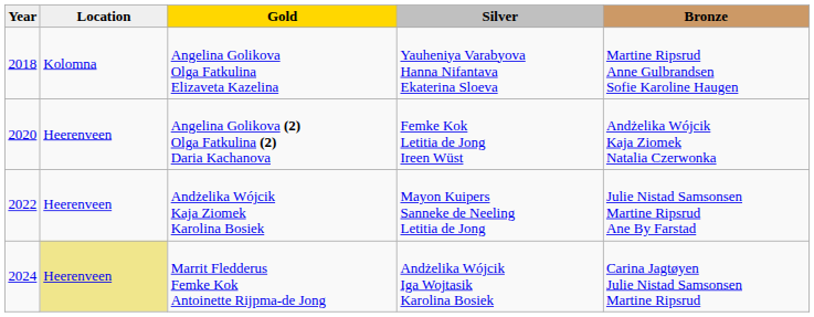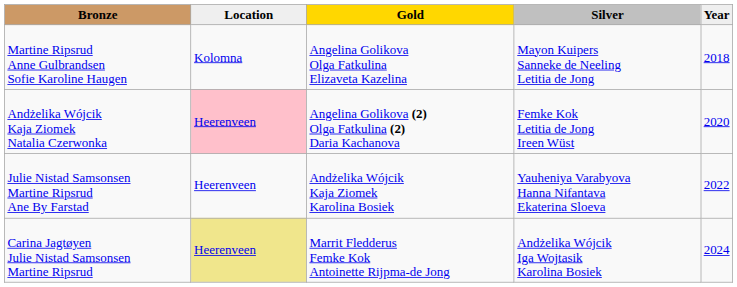 <table class="wikitable sortable" style="width:900px;">
 <tr>
-<th style="width:3%; background:#efefef;">Year</th>
+<th style="width:26%; background:#CC9966">Bronze</th>
 <th style="width:16%; background:#efefef;">Location</th>
 <th style="width:29%; background:gold">Gold</th>
 <th style="width:26%; background:silver">Silver</th>
-<th style="width:26%; background:#CC9966">Bronze</th>
+<th style="width:3%; background:#efefef;">Year</th>
 </tr>
 <tr>
-<td><a href='#'>2018</a></td>
+<td><br><a href='#'>Martine Ripsrud</a><br><a href='#'>Anne Gulbrandsen</a><br><a href='#'>Sofie Karoline Haugen</a></td>
 <td><a href='#'>Kolomna</a></td>
 <td><br><a href='#'>Angelina Golikova</a><br><a href='#'>Olga Fatkulina</a><br><a href='#'>Elizaveta Kazelina</a></td>
-<td><br><a href='#'>Yauheniya Varabyova</a><br><a href='#'>Hanna Nifantava</a><br><a href='#'>Ekaterina Sloeva</a></td>
-<td><br><a href='#'>Martine Ripsrud</a><br><a href='#'>Anne Gulbrandsen</a><br><a href='#'>Sofie Karoline Haugen</a></td>
+<td><br><a href='#'>Mayon Kuipers</a><br><a href='#'>Sanneke de Neeling</a><br><a href='#'>Letitia de Jong</a></td>
+<td><a href='#'>2018</a></td>
 </tr>
 <tr>
-<td><a href='#'>2020</a></td>
-<td><a href='#'>Heerenveen</a></td>
+<td><br><a href='#'>Andżelika Wójcik</a><br><a href='#'>Kaja Ziomek</a><br><a href='#'>Natalia Czerwonka</a></td>
+<td style="background: pink;"><a href='#'>Heerenveen</a></td>
 <td><br><a href='#'>Angelina Golikova</a> <strong>(2)</strong><br><a href='#'>Olga Fatkulina</a> <strong>(2)</strong><br><a href='#'>Daria Kachanova</a></td>
 <td><br><a href='#'>Femke Kok</a><br><a href='#'>Letitia de Jong</a><br><a href='#'>Ireen Wüst</a></td>
-<td><br><a href='#'>Andżelika Wójcik</a><br><a href='#'>Kaja Ziomek</a><br><a href='#'>Natalia Czerwonka</a></td>
+<td><a href='#'>2020</a></td>
 </tr>
 <tr>
-<td><a href='#'>2022</a></td>
+<td><br><a href='#'>Julie Nistad Samsonsen</a><br><a href='#'>Martine Ripsrud</a><br><a href='#'>Ane By Farstad</a></td>
 <td><a href='#'>Heerenveen</a></td>
 <td><br><a href='#'>Andżelika Wójcik</a><br><a href='#'>Kaja Ziomek</a><br><a href='#'>Karolina Bosiek</a></td>
-<td><br><a href='#'>Mayon Kuipers</a><br><a href='#'>Sanneke de Neeling</a><br><a href='#'>Letitia de Jong</a></td>
-<td><br><a href='#'>Julie Nistad Samsonsen</a><br><a href='#'>Martine Ripsrud</a><br><a href='#'>Ane By Farstad</a></td>
+<td><br><a href='#'>Yauheniya Varabyova</a><br><a href='#'>Hanna Nifantava</a><br><a href='#'>Ekaterina Sloeva</a></td>
+<td><a href='#'>2022</a></td>
 </tr>
 <tr>
-<td><a href='#'>2024</a></td>
+<td><br><a href='#'>Carina Jagtøyen</a><br><a href='#'>Julie Nistad Samsonsen</a><br><a href='#'>Martine Ripsrud</a></td>
 <td style="background: khaki;"><a href='#'>Heerenveen</a></td>
 <td><br><a href='#'>Marrit Fledderus</a><br><a href='#'>Femke Kok</a><br><a href='#'>Antoinette Rijpma-de Jong</a></td>
 <td><br><a href='#'>Andżelika Wójcik</a><br><a href='#'>Iga Wojtasik</a><br><a href='#'>Karolina Bosiek</a></td>
-<td><br><a href='#'>Carina Jagtøyen</a><br><a href='#'>Julie Nistad Samsonsen</a><br><a href='#'>Martine Ripsrud</a></td>
+<td><a href='#'>2024</a></td>
 </tr>
 </table>
